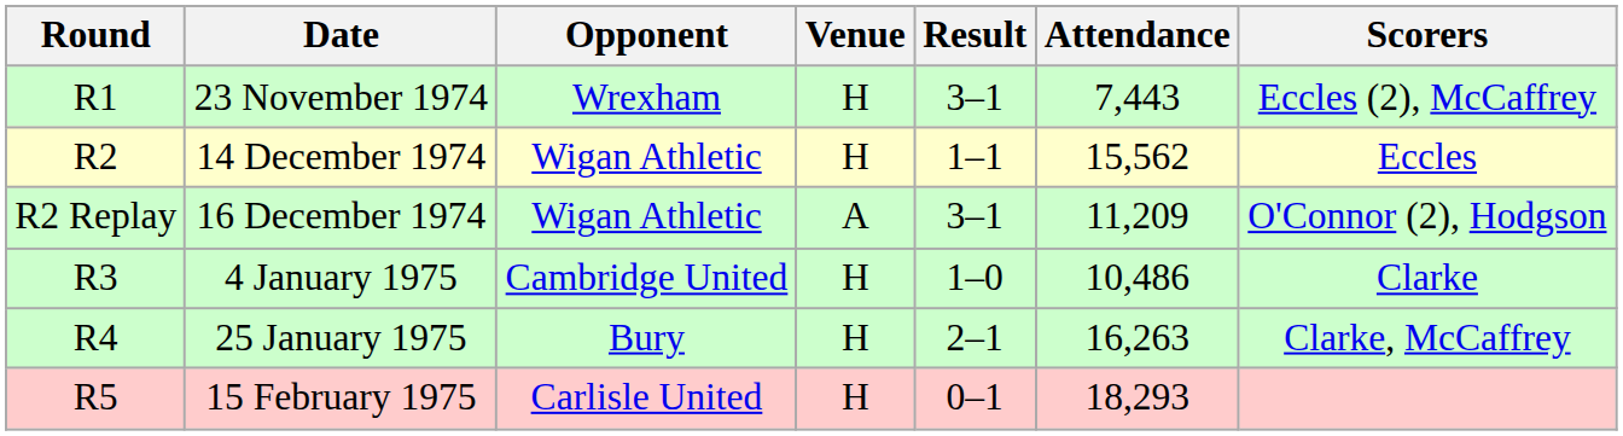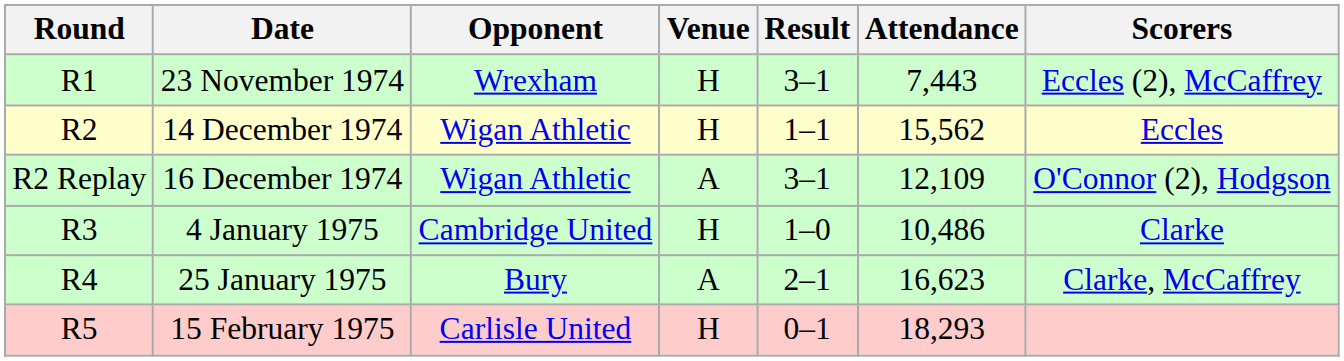 <table class="wikitable" style="font-size:100%; text-align:center">
 <tr>
 <th>Round</th>
 <th>Date</th>
 <th>Opponent</th>
 <th>Venue</th>
 <th>Result</th>
 <th>Attendance</th>
 <th>Scorers</th>
 </tr>
 <tr style="background-color: #CCFFCC;">
 <td>R1</td>
 <td>23 November 1974</td>
 <td><a href='#'>Wrexham</a></td>
 <td>H</td>
 <td>3–1</td>
 <td>7,443</td>
 <td><a href='#'>Eccles</a> (2), <a href='#'>McCaffrey</a></td>
 </tr>
 <tr style="background-color: #FFFFCC;">
 <td>R2</td>
 <td>14 December 1974</td>
 <td><a href='#'>Wigan Athletic</a></td>
 <td>H</td>
 <td>1–1</td>
 <td>15,562</td>
 <td><a href='#'>Eccles</a></td>
 </tr>
 <tr style="background-color: #CCFFCC;">
 <td>R2 Replay</td>
 <td>16 December 1974</td>
 <td><a href='#'>Wigan Athletic</a></td>
 <td>A</td>
 <td>3–1</td>
-<td>11,209</td>
+<td>12,109</td>
 <td><a href='#'>O'Connor</a> (2), <a href='#'>Hodgson</a></td>
 </tr>
 <tr style="background-color: #CCFFCC;">
 <td>R3</td>
 <td>4 January 1975</td>
 <td><a href='#'>Cambridge United</a></td>
 <td>H</td>
 <td>1–0</td>
 <td>10,486</td>
 <td><a href='#'>Clarke</a></td>
 </tr>
 <tr style="background-color: #CCFFCC;">
 <td>R4</td>
 <td>25 January 1975</td>
 <td><a href='#'>Bury</a></td>
-<td>H</td>
+<td>A</td>
 <td>2–1</td>
-<td>16,263</td>
+<td>16,623</td>
 <td><a href='#'>Clarke</a>, <a href='#'>McCaffrey</a></td>
 </tr>
 <tr style="background-color: #FFCCCC;">
 <td>R5</td>
 <td>15 February 1975</td>
 <td><a href='#'>Carlisle United</a></td>
 <td>H</td>
 <td>0–1</td>
 <td>18,293</td>
 <td></td>
 </tr>
 </table>
